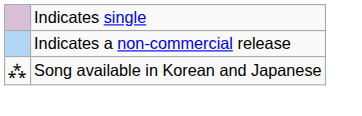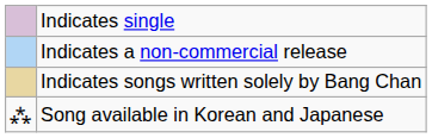 <table class="wikitable" style="font-size:90%;">
 <tr>
 <td style="background-color:#D8BFD8"></td>
 <td>Indicates <a href='#'>single</a></td>
 </tr>
 <tr>
 <td style="background-color:#b1d6f5"></td>
 <td>Indicates a <a href='#'>non-commercial</a> release</td>
 </tr>
 <tr>
+<td scope="row" style="background-color:#e8d7a2"></td>
+<td>Indicates songs written solely by Bang Chan</td>
+</tr>
+<tr>
 <td style="text-align:center">⁂</td>
 <td>Song available in Korean and Japanese</td>
 </tr>
 </table>
